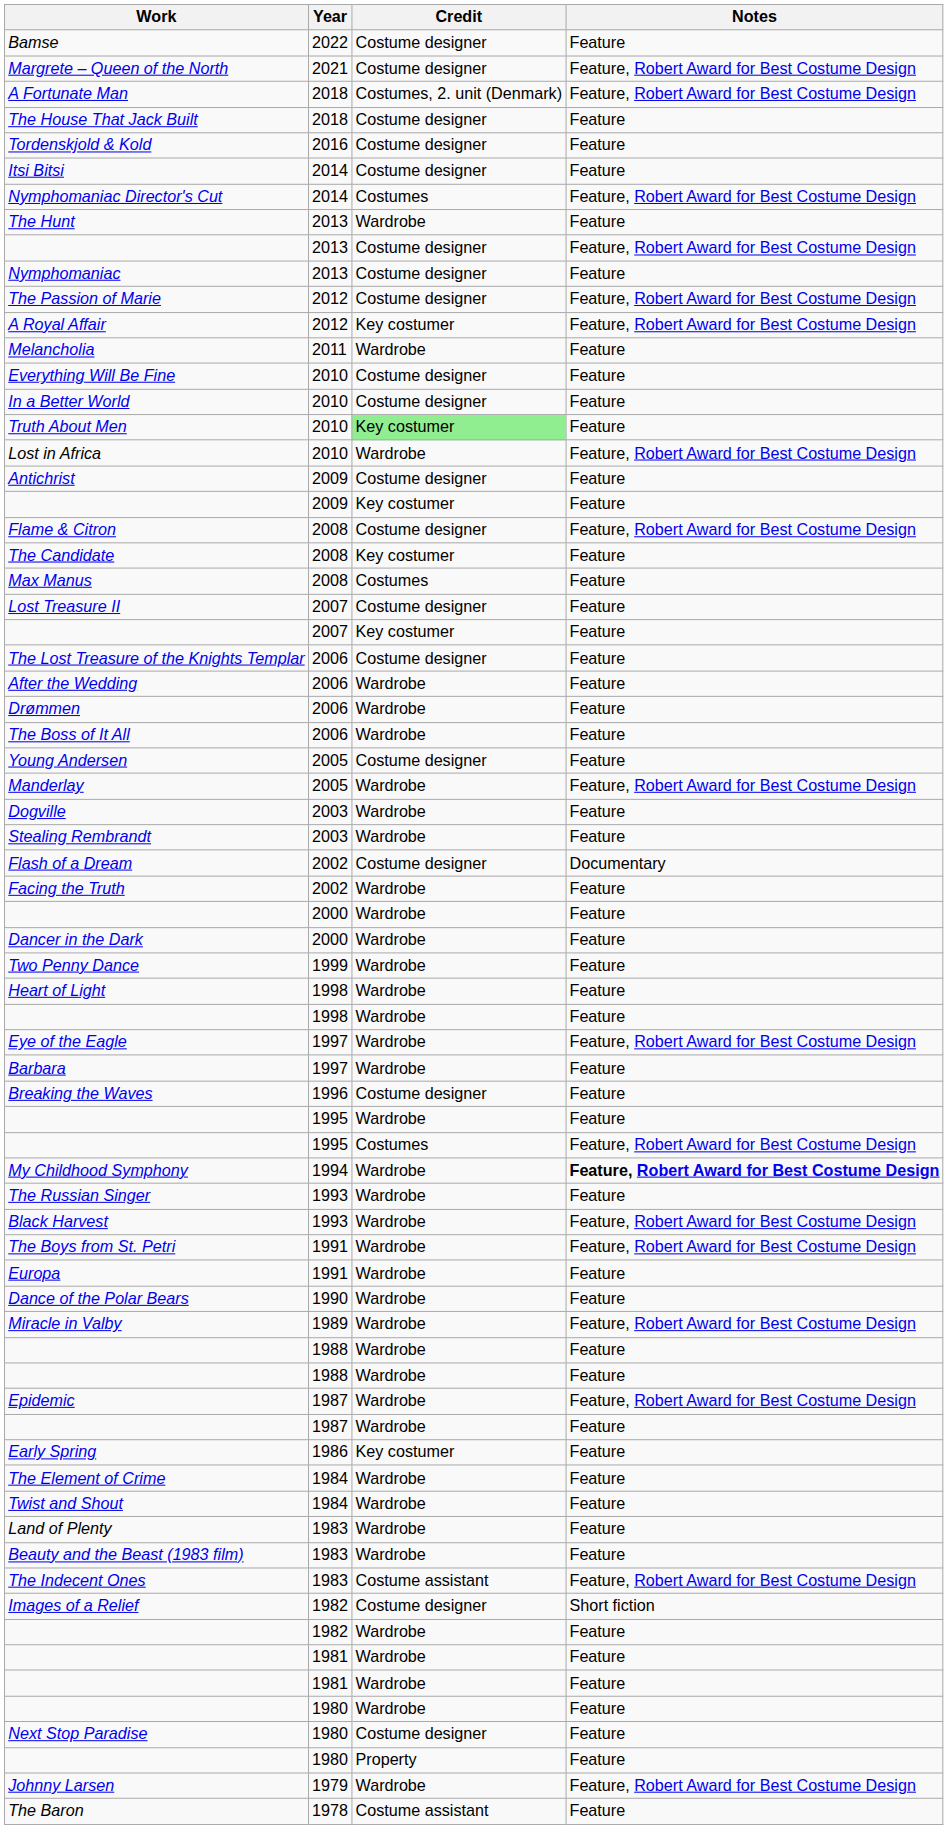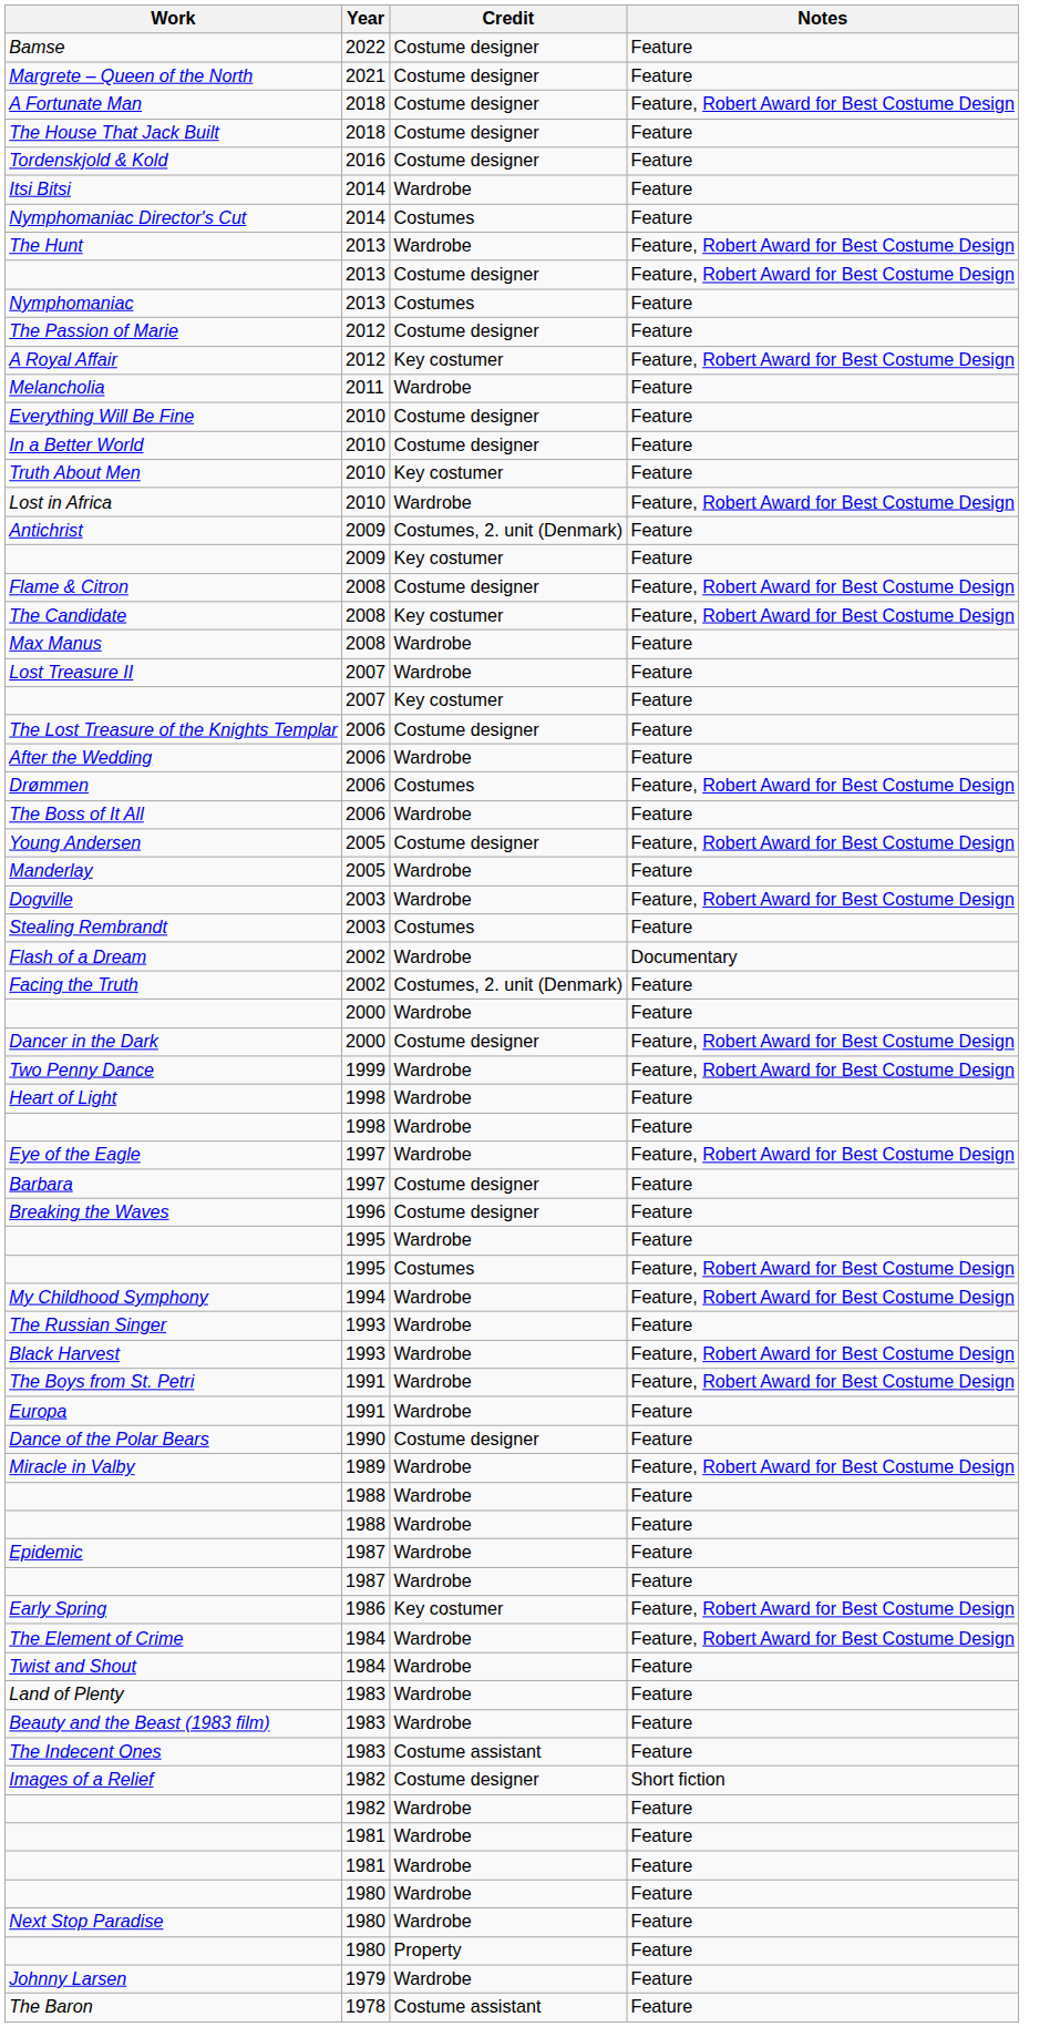 <table class="wikitable sortable">
 <tr>
 <th scope="col">Work</th>
 <th scope="col">Year</th>
 <th scope="col">Credit</th>
 <th scope="col" class="unsortable">Notes</th>
 </tr>
 <tr>
 <td><em>Bamse</em></td>
 <td>2022</td>
 <td>Costume designer</td>
 <td>Feature</td>
 </tr>
 <tr>
 <td><em><a href='#'>Margrete – Queen of the North</a></em></td>
 <td>2021</td>
 <td>Costume designer</td>
-<td>Feature, <a href='#'>Robert Award for Best Costume Design</a></td>
+<td>Feature</td>
 </tr>
 <tr>
 <td><em><a href='#'>A Fortunate Man</a></em></td>
 <td>2018</td>
-<td>Costumes, 2. unit (Denmark)</td>
+<td>Costume designer</td>
 <td>Feature, <a href='#'>Robert Award for Best Costume Design</a></td>
 </tr>
 <tr>
 <td><em><a href='#'>The House That Jack Built</a></em></td>
 <td>2018</td>
 <td>Costume designer</td>
 <td>Feature</td>
 </tr>
 <tr>
 <td><em><a href='#'>Tordenskjold & Kold</a></em></td>
 <td>2016</td>
 <td>Costume designer</td>
 <td>Feature</td>
 </tr>
 <tr>
 <td><em><a href='#'>Itsi Bitsi</a></em></td>
 <td>2014</td>
-<td>Costume designer</td>
+<td>Wardrobe</td>
 <td>Feature</td>
 </tr>
 <tr>
 <td><em><a href='#'>Nymphomaniac Director's Cut</a></em></td>
 <td>2014</td>
 <td>Costumes</td>
-<td>Feature, <a href='#'>Robert Award for Best Costume Design</a></td>
+<td>Feature</td>
 </tr>
 <tr>
 <td><em><a href='#'>The Hunt</a></em></td>
 <td>2013</td>
 <td>Wardrobe</td>
-<td>Feature</td>
+<td>Feature, <a href='#'>Robert Award for Best Costume Design</a></td>
 </tr>
 <tr>
 <td><em></em></td>
 <td>2013</td>
 <td>Costume designer</td>
 <td>Feature, <a href='#'>Robert Award for Best Costume Design</a></td>
 </tr>
 <tr>
 <td><em><a href='#'>Nymphomaniac</a></em></td>
 <td>2013</td>
-<td>Costume designer</td>
+<td>Costumes</td>
 <td>Feature</td>
 </tr>
 <tr>
 <td><em><a href='#'>The Passion of Marie</a></em></td>
 <td>2012</td>
 <td>Costume designer</td>
-<td>Feature, <a href='#'>Robert Award for Best Costume Design</a></td>
+<td>Feature</td>
 </tr>
 <tr>
 <td><em><a href='#'>A Royal Affair</a></em></td>
 <td>2012</td>
 <td>Key costumer</td>
 <td>Feature, <a href='#'>Robert Award for Best Costume Design</a></td>
 </tr>
 <tr>
 <td><em><a href='#'>Melancholia</a></em></td>
 <td>2011</td>
 <td>Wardrobe</td>
 <td>Feature</td>
 </tr>
 <tr>
 <td><em><a href='#'>Everything Will Be Fine</a></em></td>
 <td>2010</td>
 <td>Costume designer</td>
 <td>Feature</td>
 </tr>
 <tr>
 <td><em><a href='#'>In a Better World</a></em></td>
 <td>2010</td>
 <td>Costume designer</td>
 <td>Feature</td>
 </tr>
 <tr>
 <td><em><a href='#'>Truth About Men</a></em></td>
 <td>2010</td>
-<td style="background: lightgreen;">Key costumer</td>
+<td>Key costumer</td>
 <td>Feature</td>
 </tr>
 <tr>
 <td><em>Lost in Africa</em></td>
 <td>2010</td>
 <td>Wardrobe</td>
 <td>Feature, <a href='#'>Robert Award for Best Costume Design</a></td>
 </tr>
 <tr>
 <td><em><a href='#'>Antichrist</a></em></td>
 <td>2009</td>
-<td>Costume designer</td>
+<td>Costumes, 2. unit (Denmark)</td>
 <td>Feature</td>
 </tr>
 <tr>
 <td><em></em></td>
 <td>2009</td>
 <td>Key costumer</td>
 <td>Feature</td>
 </tr>
 <tr>
 <td><em><a href='#'>Flame & Citron</a></em></td>
 <td>2008</td>
 <td>Costume designer</td>
 <td>Feature, <a href='#'>Robert Award for Best Costume Design</a></td>
 </tr>
 <tr>
 <td><em><a href='#'>The Candidate</a></em></td>
 <td>2008</td>
 <td>Key costumer</td>
-<td>Feature</td>
+<td>Feature, <a href='#'>Robert Award for Best Costume Design</a></td>
 </tr>
 <tr>
 <td><em><a href='#'>Max Manus</a></em></td>
 <td>2008</td>
-<td>Costumes</td>
+<td>Wardrobe</td>
 <td>Feature</td>
 </tr>
 <tr>
 <td><em><a href='#'>Lost Treasure II</a></em></td>
 <td>2007</td>
-<td>Costume designer</td>
+<td>Wardrobe</td>
 <td>Feature</td>
 </tr>
 <tr>
 <td><em></em></td>
 <td>2007</td>
 <td>Key costumer</td>
 <td>Feature</td>
 </tr>
 <tr>
 <td><em><a href='#'>The Lost Treasure of the Knights Templar</a></em></td>
 <td>2006</td>
 <td>Costume designer</td>
 <td>Feature</td>
 </tr>
 <tr>
 <td><em><a href='#'>After the Wedding</a></em></td>
 <td>2006</td>
 <td>Wardrobe</td>
 <td>Feature</td>
 </tr>
 <tr>
 <td><em><a href='#'>Drømmen</a></em></td>
 <td>2006</td>
-<td>Wardrobe</td>
-<td>Feature</td>
+<td>Costumes</td>
+<td>Feature, <a href='#'>Robert Award for Best Costume Design</a></td>
 </tr>
 <tr>
 <td><em><a href='#'>The Boss of It All</a></em></td>
 <td>2006</td>
 <td>Wardrobe</td>
 <td>Feature</td>
 </tr>
 <tr>
 <td><em><a href='#'>Young Andersen</a></em></td>
 <td>2005</td>
 <td>Costume designer</td>
-<td>Feature</td>
+<td>Feature, <a href='#'>Robert Award for Best Costume Design</a></td>
 </tr>
 <tr>
 <td><em><a href='#'>Manderlay</a></em></td>
 <td>2005</td>
 <td>Wardrobe</td>
-<td>Feature, <a href='#'>Robert Award for Best Costume Design</a></td>
+<td>Feature</td>
 </tr>
 <tr>
 <td><em><a href='#'>Dogville</a></em></td>
 <td>2003</td>
 <td>Wardrobe</td>
-<td>Feature</td>
+<td>Feature, <a href='#'>Robert Award for Best Costume Design</a></td>
 </tr>
 <tr>
 <td><em><a href='#'>Stealing Rembrandt</a></em></td>
 <td>2003</td>
-<td>Wardrobe</td>
+<td>Costumes</td>
 <td>Feature</td>
 </tr>
 <tr>
 <td><em><a href='#'>Flash of a Dream</a></em></td>
 <td>2002</td>
-<td>Costume designer</td>
+<td>Wardrobe</td>
 <td>Documentary</td>
 </tr>
 <tr>
 <td><em><a href='#'>Facing the Truth</a></em></td>
 <td>2002</td>
-<td>Wardrobe</td>
+<td>Costumes, 2. unit (Denmark)</td>
 <td>Feature</td>
 </tr>
 <tr>
 <td><em></em></td>
 <td>2000</td>
 <td>Wardrobe</td>
 <td>Feature</td>
 </tr>
 <tr>
 <td><em><a href='#'>Dancer in the Dark</a></em></td>
 <td>2000</td>
-<td>Wardrobe</td>
-<td>Feature</td>
+<td>Costume designer</td>
+<td>Feature, <a href='#'>Robert Award for Best Costume Design</a></td>
 </tr>
 <tr>
 <td><em><a href='#'>Two Penny Dance</a></em></td>
 <td>1999</td>
 <td>Wardrobe</td>
-<td>Feature</td>
+<td>Feature, <a href='#'>Robert Award for Best Costume Design</a></td>
 </tr>
 <tr>
 <td><em><a href='#'>Heart of Light</a></em></td>
 <td>1998</td>
 <td>Wardrobe</td>
 <td>Feature</td>
 </tr>
 <tr>
 <td><em></em></td>
 <td>1998</td>
 <td>Wardrobe</td>
 <td>Feature</td>
 </tr>
 <tr>
 <td><em><a href='#'>Eye of the Eagle</a></em></td>
 <td>1997</td>
 <td>Wardrobe</td>
 <td>Feature, <a href='#'>Robert Award for Best Costume Design</a></td>
 </tr>
 <tr>
 <td><em><a href='#'>Barbara</a></em></td>
 <td>1997</td>
-<td>Wardrobe</td>
+<td>Costume designer</td>
 <td>Feature</td>
 </tr>
 <tr>
 <td><em><a href='#'>Breaking the Waves</a></em></td>
 <td>1996</td>
 <td>Costume designer</td>
 <td>Feature</td>
 </tr>
 <tr>
 <td><em></em></td>
 <td>1995</td>
 <td>Wardrobe</td>
 <td>Feature</td>
 </tr>
 <tr>
 <td><em></em></td>
 <td>1995</td>
 <td>Costumes</td>
 <td>Feature, <a href='#'>Robert Award for Best Costume Design</a></td>
 </tr>
 <tr>
 <td><em><a href='#'>My Childhood Symphony</a></em></td>
 <td>1994</td>
 <td>Wardrobe</td>
-<td><strong>Feature, <a href='#'>Robert Award for Best Costume Design</a></strong></td>
+<td>Feature, <a href='#'>Robert Award for Best Costume Design</a></td>
 </tr>
 <tr>
 <td><em><a href='#'>The Russian Singer</a></em></td>
 <td>1993</td>
 <td>Wardrobe</td>
 <td>Feature</td>
 </tr>
 <tr>
 <td><em><a href='#'>Black Harvest</a></em></td>
 <td>1993</td>
 <td>Wardrobe</td>
 <td>Feature, <a href='#'>Robert Award for Best Costume Design</a></td>
 </tr>
 <tr>
 <td><em><a href='#'>The Boys from St. Petri</a></em></td>
 <td>1991</td>
 <td>Wardrobe</td>
 <td>Feature, <a href='#'>Robert Award for Best Costume Design</a></td>
 </tr>
 <tr>
 <td><em><a href='#'>Europa</a></em></td>
 <td>1991</td>
 <td>Wardrobe</td>
 <td>Feature</td>
 </tr>
 <tr>
 <td><em><a href='#'>Dance of the Polar Bears</a></em></td>
 <td>1990</td>
-<td>Wardrobe</td>
+<td>Costume designer</td>
 <td>Feature</td>
 </tr>
 <tr>
 <td><em><a href='#'>Miracle in Valby</a></em></td>
 <td>1989</td>
 <td>Wardrobe</td>
 <td>Feature, <a href='#'>Robert Award for Best Costume Design</a></td>
 </tr>
 <tr>
 <td><em></em></td>
 <td>1988</td>
 <td>Wardrobe</td>
 <td>Feature</td>
 </tr>
 <tr>
 <td><em></em></td>
 <td>1988</td>
 <td>Wardrobe</td>
 <td>Feature</td>
 </tr>
 <tr>
 <td><em><a href='#'>Epidemic</a></em></td>
 <td>1987</td>
 <td>Wardrobe</td>
-<td>Feature, <a href='#'>Robert Award for Best Costume Design</a></td>
+<td>Feature</td>
 </tr>
 <tr>
 <td><em></em></td>
 <td>1987</td>
 <td>Wardrobe</td>
 <td>Feature</td>
 </tr>
 <tr>
 <td><em><a href='#'>Early Spring</a></em></td>
 <td>1986</td>
 <td>Key costumer</td>
-<td>Feature</td>
+<td>Feature, <a href='#'>Robert Award for Best Costume Design</a></td>
 </tr>
 <tr>
 <td><em><a href='#'>The Element of Crime</a></em></td>
 <td>1984</td>
 <td>Wardrobe</td>
-<td>Feature</td>
+<td>Feature, <a href='#'>Robert Award for Best Costume Design</a></td>
 </tr>
 <tr>
 <td><em><a href='#'>Twist and Shout</a></em></td>
 <td>1984</td>
 <td>Wardrobe</td>
 <td>Feature</td>
 </tr>
 <tr>
 <td><em>Land of Plenty</em></td>
 <td>1983</td>
 <td>Wardrobe</td>
 <td>Feature</td>
 </tr>
 <tr>
 <td><em><a href='#'>Beauty and the Beast (1983 film)</a></em></td>
 <td>1983</td>
 <td>Wardrobe</td>
 <td>Feature</td>
 </tr>
 <tr>
 <td><em><a href='#'>The Indecent Ones</a></em></td>
 <td>1983</td>
 <td>Costume assistant</td>
-<td>Feature, <a href='#'>Robert Award for Best Costume Design</a></td>
+<td>Feature</td>
 </tr>
 <tr>
 <td><em><a href='#'>Images of a Relief</a></em></td>
 <td>1982</td>
 <td>Costume designer</td>
 <td>Short fiction</td>
 </tr>
 <tr>
 <td><em></em></td>
 <td>1982</td>
 <td>Wardrobe</td>
 <td>Feature</td>
 </tr>
 <tr>
 <td><em></em></td>
 <td>1981</td>
 <td>Wardrobe</td>
 <td>Feature</td>
 </tr>
 <tr>
 <td><em></em></td>
 <td>1981</td>
 <td>Wardrobe</td>
 <td>Feature</td>
 </tr>
 <tr>
 <td><em></em></td>
 <td>1980</td>
 <td>Wardrobe</td>
 <td>Feature</td>
 </tr>
 <tr>
 <td><em><a href='#'>Next Stop Paradise</a></em></td>
 <td>1980</td>
-<td>Costume designer</td>
+<td>Wardrobe</td>
 <td>Feature</td>
 </tr>
 <tr>
 <td><em></em></td>
 <td>1980</td>
 <td>Property</td>
 <td>Feature</td>
 </tr>
 <tr>
 <td><em><a href='#'>Johnny Larsen</a></em></td>
 <td>1979</td>
 <td>Wardrobe</td>
-<td>Feature, <a href='#'>Robert Award for Best Costume Design</a></td>
+<td>Feature</td>
 </tr>
 <tr>
 <td><em>The Baron</em></td>
 <td>1978</td>
 <td>Costume assistant</td>
 <td>Feature</td>
 </tr>
 </table>
